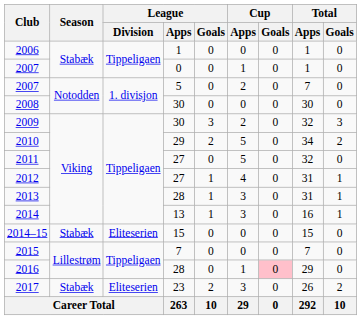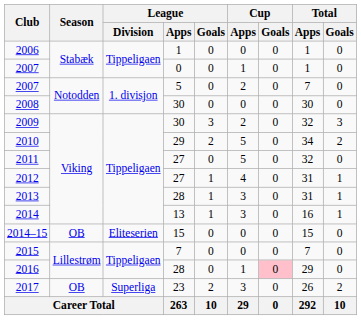 <table class="wikitable" style="text-align: center;">
 <tr>
 <th rowspan="2">Club</th>
 <th rowspan="2">Season</th>
 <th colspan="3">League</th>
 <th colspan="2">Cup</th>
 <th colspan="2">Total</th>
 </tr>
 <tr>
 <th>Division</th>
 <th>Apps</th>
 <th>Goals</th>
 <th>Apps</th>
 <th>Goals</th>
 <th>Apps</th>
 <th>Goals</th>
 </tr>
 <tr>
 <td><a href='#'>2006</a></td>
 <td rowspan="2" valign="center"><a href='#'>Stabæk</a></td>
 <td rowspan="2" valign="center"><a href='#'>Tippeligaen</a></td>
 <td>1</td>
 <td>0</td>
 <td>0</td>
 <td>0</td>
 <td>1</td>
 <td>0</td>
 </tr>
 <tr>
 <td><a href='#'>2007</a></td>
 <td>0</td>
 <td>0</td>
 <td>1</td>
 <td>0</td>
 <td>1</td>
 <td>0</td>
 </tr>
 <tr>
 <td><a href='#'>2007</a></td>
 <td rowspan="2" valign="center"><a href='#'>Notodden</a></td>
 <td rowspan="2" valign="center"><a href='#'>1. divisjon</a></td>
 <td>5</td>
 <td>0</td>
 <td>2</td>
 <td>0</td>
 <td>7</td>
 <td>0</td>
 </tr>
 <tr>
 <td><a href='#'>2008</a></td>
 <td>30</td>
 <td>0</td>
 <td>0</td>
 <td>0</td>
 <td>30</td>
 <td>0</td>
 </tr>
 <tr>
 <td><a href='#'>2009</a></td>
 <td rowspan="6" valign="center"><a href='#'>Viking</a></td>
 <td rowspan="6" valign="center"><a href='#'>Tippeligaen</a></td>
 <td>30</td>
 <td>3</td>
 <td>2</td>
 <td>0</td>
 <td>32</td>
 <td>3</td>
 </tr>
 <tr>
 <td><a href='#'>2010</a></td>
 <td>29</td>
 <td>2</td>
 <td>5</td>
 <td>0</td>
 <td>34</td>
 <td>2</td>
 </tr>
 <tr>
 <td><a href='#'>2011</a></td>
 <td>27</td>
 <td>0</td>
 <td>5</td>
 <td>0</td>
 <td>32</td>
 <td>0</td>
 </tr>
 <tr>
 <td><a href='#'>2012</a></td>
 <td>27</td>
 <td>1</td>
 <td>4</td>
 <td>0</td>
 <td>31</td>
 <td>1</td>
 </tr>
 <tr>
 <td><a href='#'>2013</a></td>
 <td>28</td>
 <td>1</td>
 <td>3</td>
 <td>0</td>
 <td>31</td>
 <td>1</td>
 </tr>
 <tr>
 <td><a href='#'>2014</a></td>
 <td>13</td>
 <td>1</td>
 <td>3</td>
 <td>0</td>
 <td>16</td>
 <td>1</td>
 </tr>
 <tr>
 <td><a href='#'>2014–15</a></td>
-<td rowspan="1" valign="center"><a href='#'>Stabæk</a></td>
+<td rowspan="1" valign="center"><a href='#'>OB</a></td>
 <td rowspan="1" valign="center"><a href='#'>Eliteserien</a></td>
 <td>15</td>
 <td>0</td>
 <td>0</td>
 <td>0</td>
 <td>15</td>
 <td>0</td>
 </tr>
 <tr>
 <td><a href='#'>2015</a></td>
 <td rowspan="2" valign="center"><a href='#'>Lillestrøm</a></td>
 <td rowspan="2" valign="center"><a href='#'>Tippeligaen</a></td>
 <td>7</td>
 <td>0</td>
 <td>0</td>
 <td>0</td>
 <td>7</td>
 <td>0</td>
 </tr>
 <tr>
 <td><a href='#'>2016</a></td>
 <td>28</td>
 <td>0</td>
 <td>1</td>
 <td style="background: pink;">0</td>
 <td>29</td>
 <td>0</td>
 </tr>
 <tr>
 <td><a href='#'>2017</a></td>
-<td rowspan="1" valign="center"><a href='#'>Stabæk</a></td>
-<td rowspan="1" valign="center"><a href='#'>Eliteserien</a></td>
+<td rowspan="1" valign="center"><a href='#'>OB</a></td>
+<td rowspan="1" valign="center"><a href='#'>Superliga</a></td>
 <td>23</td>
 <td>2</td>
 <td>3</td>
 <td>0</td>
 <td>26</td>
 <td>2</td>
 </tr>
 <tr>
 <th colspan="3">Career Total</th>
 <th>263</th>
 <th>10</th>
 <th>29</th>
 <th>0</th>
 <th>292</th>
 <th>10</th>
 </tr>
 </table>
